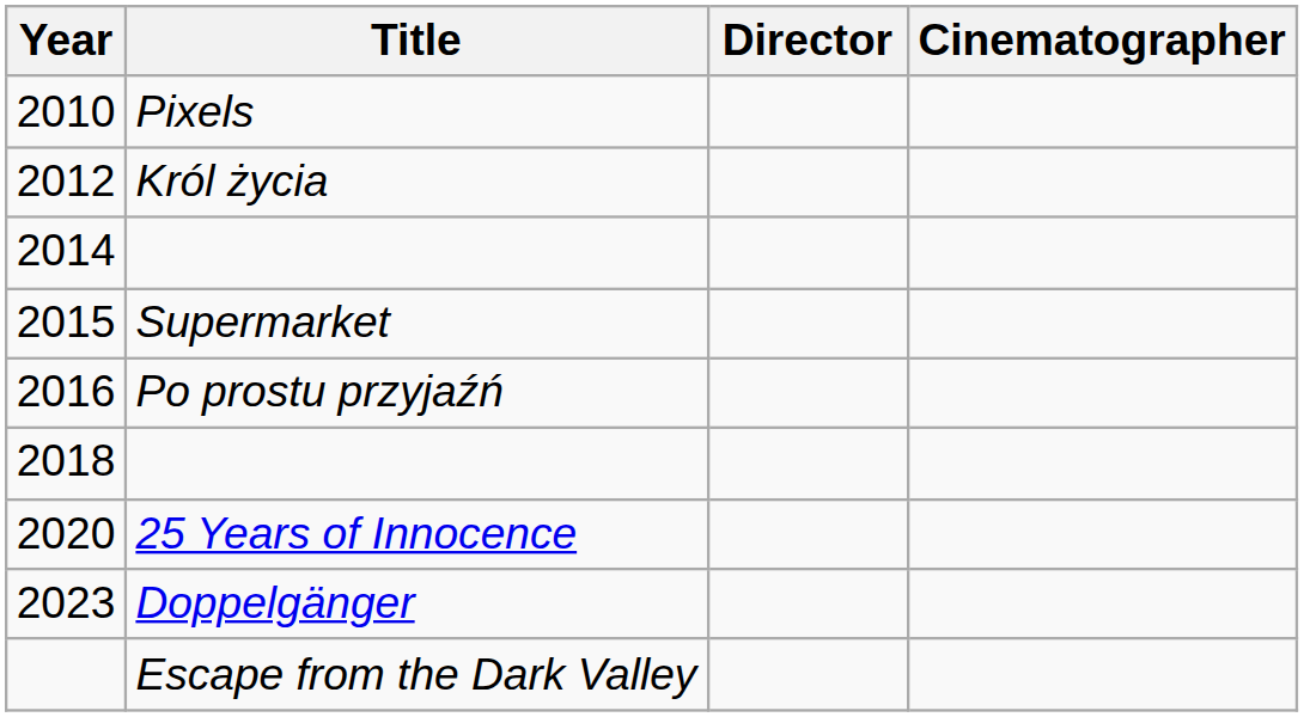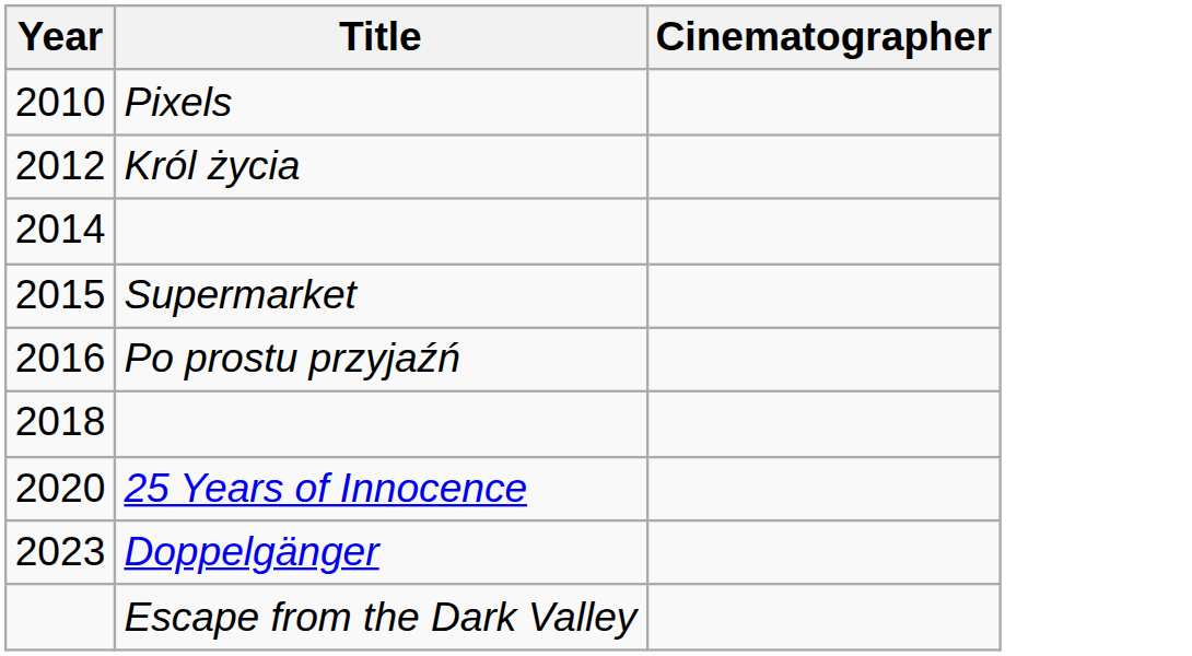 <table class="wikitable">
 <tr>
 <th>Year</th>
 <th>Title</th>
-<th width="65">Director</th>
 <th width="65">Cinematographer</th>
 </tr>
 <tr>
 <td>2010</td>
 <td><em>Pixels</em></td>
 <td></td>
-<td></td>
 </tr>
 <tr>
 <td>2012</td>
 <td><em>Król życia</em></td>
-<td></td>
 <td></td>
 </tr>
 <tr>
 <td>2014</td>
 <td><em></em></td>
 <td></td>
-<td></td>
 </tr>
 <tr>
 <td>2015</td>
 <td><em>Supermarket</em></td>
-<td></td>
 <td></td>
 </tr>
 <tr>
 <td>2016</td>
 <td><em>Po prostu przyjaźń</em></td>
 <td></td>
-<td></td>
 </tr>
 <tr>
 <td>2018</td>
 <td><em></em></td>
-<td></td>
 <td></td>
 </tr>
 <tr>
 <td>2020</td>
 <td><em><a href='#'>25 Years of Innocence</a></em></td>
 <td></td>
-<td></td>
 </tr>
 <tr>
 <td>2023</td>
 <td><em><a href='#'>Doppelgänger</a></em></td>
-<td></td>
 <td></td>
 </tr>
 <tr>
 <td></td>
 <td><em>Escape from the Dark Valley</em></td>
 <td></td>
-<td></td>
 </tr>
 </table>
